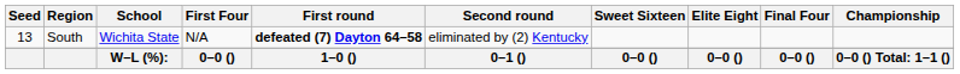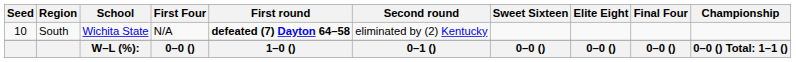 <table class="sortable wikitable" style="white-space:nowrap; font-size:90%">
 <tr>
 <th>Seed</th>
 <th>Region</th>
 <th>School</th>
 <th>First Four</th>
 <th>First round</th>
 <th>Second round</th>
 <th>Sweet Sixteen</th>
 <th>Elite Eight</th>
 <th>Final Four</th>
 <th>Championship</th>
 </tr>
 <tr>
-<td align="center">13</td>
+<td align="center">10</td>
 <td>South</td>
 <td><a href='#'>Wichita State</a></td>
 <td>N/A</td>
 <td><strong>defeated (7) <a href='#'>Dayton</a> 64–58</strong></td>
 <td>eliminated by (2) <a href='#'>Kentucky</a></td>
 <td></td>
 <td></td>
 <td></td>
 <td></td>
 </tr>
 <tr>
 </tr>
 <tr>
 <th></th>
 <th></th>
 <th>W–L (%):</th>
 <th>0–0 ()</th>
 <th>1–0 ()</th>
 <th>0–1 ()</th>
 <th>0–0 ()</th>
 <th>0–0 ()</th>
 <th>0–0 ()</th>
 <th>0–0 () Total: 1–1 ()</th>
 </tr>
 </table>
